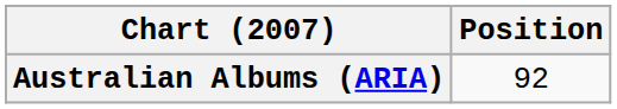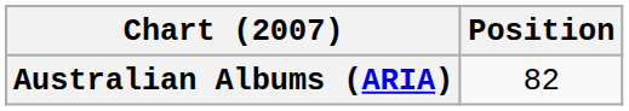 <table class="wikitable plainrowheaders" style="text-align:center">
 <tr>
 <th scope="col">Chart (2007)</th>
 <th scope="col">Position</th>
 </tr>
 <tr>
 <th scope="row">Australian Albums (<a href='#'>ARIA</a>)</th>
-<td>92</td>
+<td>82</td>
 </tr>
 </table>
